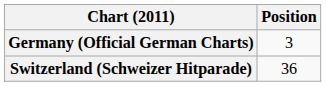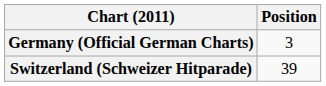 <table class="wikitable sortable plainrowheaders" style="text-align:center">
 <tr>
 <th scope="col">Chart (2011)</th>
 <th scope="col">Position</th>
 </tr>
 <tr>
 <th scope="row">Germany (Official German Charts)</th>
 <td style="text-align:center;">3</td>
 </tr>
 <tr>
 <th scope="row">Switzerland (Schweizer Hitparade)</th>
-<td align="center">36</td>
+<td align="center">39</td>
 </tr>
 </table>
